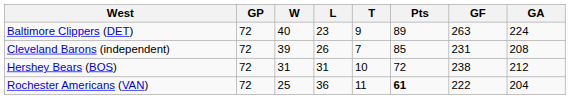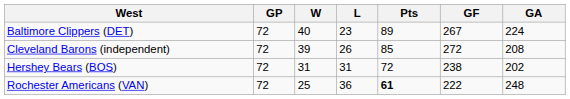 <table class="wikitable">
 <tr>
 <th bgcolor="#DDDDFF" width="30%">West</th>
 <th bgcolor="#DDDDFF" width="5%">GP</th>
 <th bgcolor="#DDDDFF" width="5%">W</th>
 <th bgcolor="#DDDDFF" width="5%">L</th>
-<th bgcolor="#DDDDFF" width="5%">T</th>
 <th bgcolor="#DDDDFF" width="7.5%">Pts</th>
 <th bgcolor="#DDDDFF" width="7.5%">GF</th>
 <th bgcolor="#DDDDFF" width="7.5%">GA</th>
 </tr>
 <tr>
 <td><a href='#'>Baltimore Clippers</a> (<a href='#'>DET</a>)</td>
 <td>72</td>
 <td>40</td>
 <td>23</td>
-<td>9</td>
 <td>89</td>
-<td>263</td>
+<td>267</td>
 <td>224</td>
 </tr>
 <tr>
 <td><a href='#'>Cleveland Barons</a> (independent)</td>
 <td>72</td>
 <td>39</td>
 <td>26</td>
-<td>7</td>
 <td>85</td>
-<td>231</td>
+<td>272</td>
 <td>208</td>
 </tr>
 <tr>
 <td><a href='#'>Hershey Bears</a> (<a href='#'>BOS</a>)</td>
 <td>72</td>
 <td>31</td>
 <td>31</td>
-<td>10</td>
 <td>72</td>
 <td>238</td>
-<td>212</td>
+<td>202</td>
 </tr>
 <tr>
 <td><a href='#'>Rochester Americans</a> (<a href='#'>VAN</a>)</td>
 <td>72</td>
 <td>25</td>
 <td>36</td>
-<td>11</td>
 <td><strong>61</strong></td>
 <td>222</td>
-<td>204</td>
+<td>248</td>
 </tr>
 </table>
